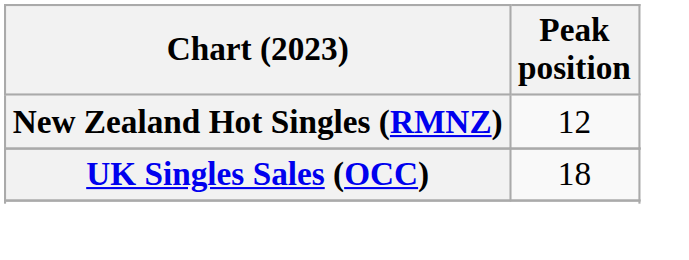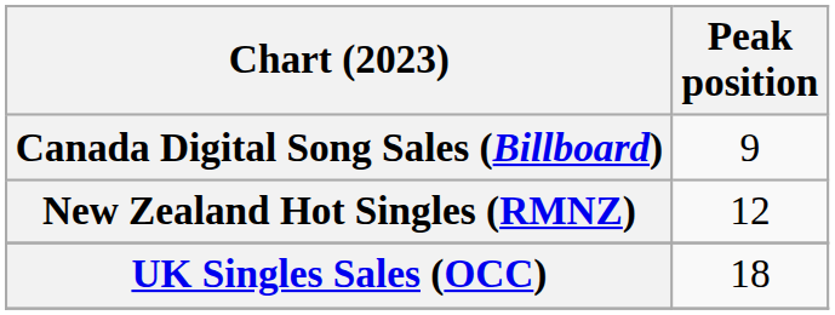 <table class="wikitable sortable plainrowheaders" style="text-align:center">
 <tr>
 <th scope="col">Chart (2023)</th>
 <th scope="col">Peak<br>position</th>
+</tr>
+<tr>
+<th scope="row">Canada Digital Song Sales (<em><a href='#'>Billboard</a></em>)</th>
+<td>9</td>
 </tr>
 <tr>
 <th scope="row">New Zealand Hot Singles (<a href='#'>RMNZ</a>)</th>
 <td>12</td>
 </tr>
 <tr>
 </tr>
 <tr>
 <th scope="row"><a href='#'>UK Singles Sales</a> (<a href='#'>OCC</a>)</th>
 <td>18</td>
 </tr>
 <tr>
 </tr>
 <tr>
 </tr>
 <tr>
 </tr>
 </table>
